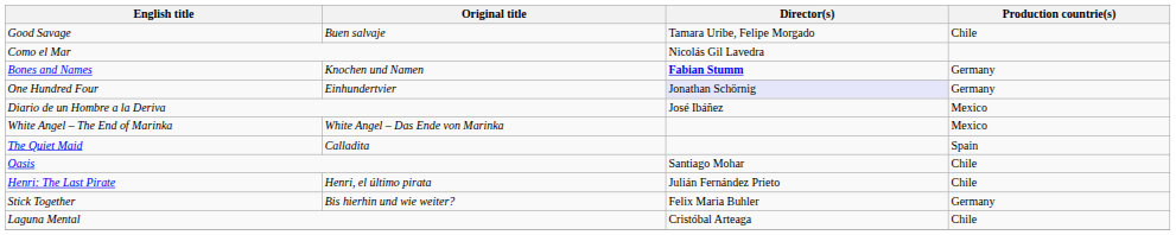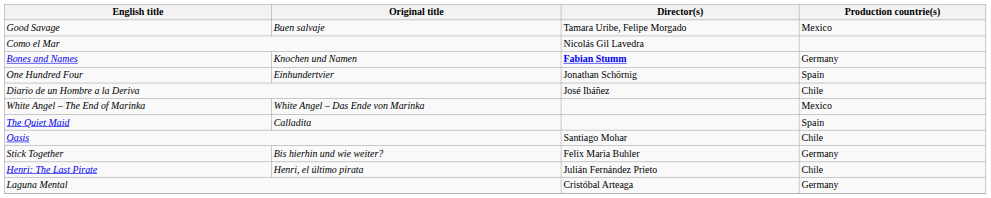 <table class="sortable wikitable" style="width:100%; margin-bottom:4px" cellpadding="5">
 <tr>
 <th scope="col">English title</th>
 <th scope="col">Original title</th>
 <th scope="col">Director(s)</th>
 <th scope="col">Production countrie(s)</th>
 </tr>
 <tr>
 <td><em>Good Savage</em></td>
 <td><em>Buen salvaje</em></td>
 <td>Tamara Uribe, Felipe Morgado</td>
-<td>Chile</td>
+<td>Mexico</td>
 </tr>
 <tr>
 <td colspan="2"><em>Como el Mar</em></td>
 <td>Nicolás Gil Lavedra</td>
 <td></td>
 </tr>
 <tr>
 <td><em><a href='#'>Bones and Names</a></em></td>
 <td><em>Knochen und Namen</em></td>
 <td><strong><a href='#'>Fabian Stumm</a></strong></td>
 <td>Germany</td>
 </tr>
 <tr>
 <td><em>One Hundred Four</em></td>
 <td><em>Einhundertvier</em></td>
-<td style="background: lavender;">Jonathan Schörnig</td>
-<td>Germany</td>
+<td>Jonathan Schörnig</td>
+<td>Spain</td>
 </tr>
 <tr>
 <td colspan="2"><em>Diario de un Hombre a la Deriva</em></td>
 <td>José Ibáñez</td>
-<td>Mexico</td>
+<td>Chile</td>
 </tr>
 <tr>
 <td><em>White Angel – The End of Marinka</em></td>
 <td><em>White Angel – Das Ende von Marinka</em></td>
 <td></td>
 <td>Mexico</td>
 </tr>
 <tr>
 <td><em><a href='#'>The Quiet Maid</a></em></td>
 <td><em>Calladita</em></td>
 <td></td>
 <td>Spain</td>
 </tr>
 <tr>
 <td colspan="2"><em><a href='#'>Oasis</a></em></td>
 <td>Santiago Mohar</td>
 <td>Chile</td>
 </tr>
 <tr>
+<td><em>Stick Together</em></td>
+<td><em>Bis hierhin und wie weiter?</em></td>
+<td>Felix Maria Buhler</td>
+<td>Germany</td>
+</tr>
+<tr>
 <td><em><a href='#'>Henri: The Last Pirate</a></em></td>
 <td><em>Henri, el último pirata</em></td>
 <td>Julián Fernández Prieto</td>
 <td>Chile</td>
 </tr>
 <tr>
-<td><em>Stick Together</em></td>
-<td><em>Bis hierhin und wie weiter?</em></td>
-<td>Felix Maria Buhler</td>
-<td>Germany</td>
-</tr>
-<tr>
 <td colspan="2"><em>Laguna Mental</em></td>
 <td>Cristóbal Arteaga</td>
-<td>Chile</td>
+<td>Germany</td>
 </tr>
 <tr>
 </tr>
 </table>
